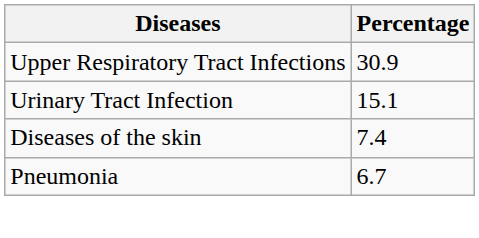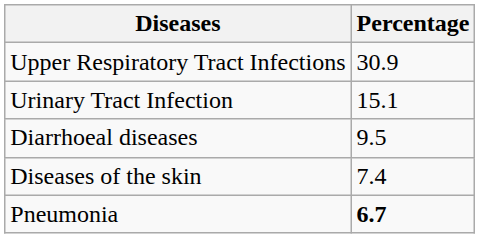 <table class="wikitable">
 <tr>
 <th>Diseases</th>
 <th>Percentage</th>
 </tr>
 <tr>
 <td>Upper Respiratory Tract Infections</td>
 <td>30.9</td>
 </tr>
 <tr>
 <td>Urinary Tract Infection</td>
 <td>15.1</td>
 </tr>
 <tr>
+<td>Diarrhoeal diseases</td>
+<td>9.5</td>
+</tr>
+<tr>
 <td>Diseases of the skin</td>
 <td>7.4</td>
 </tr>
 <tr>
 <td>Pneumonia</td>
-<td>6.7</td>
+<td><strong>6.7</strong></td>
 </tr>
 </table>
